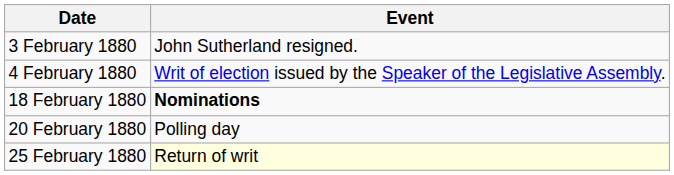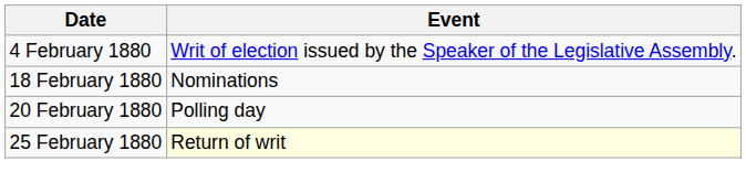 <table class="wikitable">
 <tr>
 <th>Date</th>
 <th>Event</th>
-</tr>
-<tr>
-<td>3 February 1880</td>
-<td>John Sutherland resigned.</td>
 </tr>
 <tr>
 <td>4 February 1880</td>
 <td><a href='#'>Writ of election</a> issued by the <a href='#'>Speaker of the Legislative Assembly</a>.</td>
 </tr>
 <tr>
 <td>18 February 1880</td>
-<td><strong>Nominations</strong></td>
+<td>Nominations</td>
 </tr>
 <tr>
 <td>20 February 1880</td>
 <td>Polling day</td>
 </tr>
 <tr>
 <td>25 February 1880</td>
 <td style="background: lightyellow;">Return of writ</td>
 </tr>
 </table>
